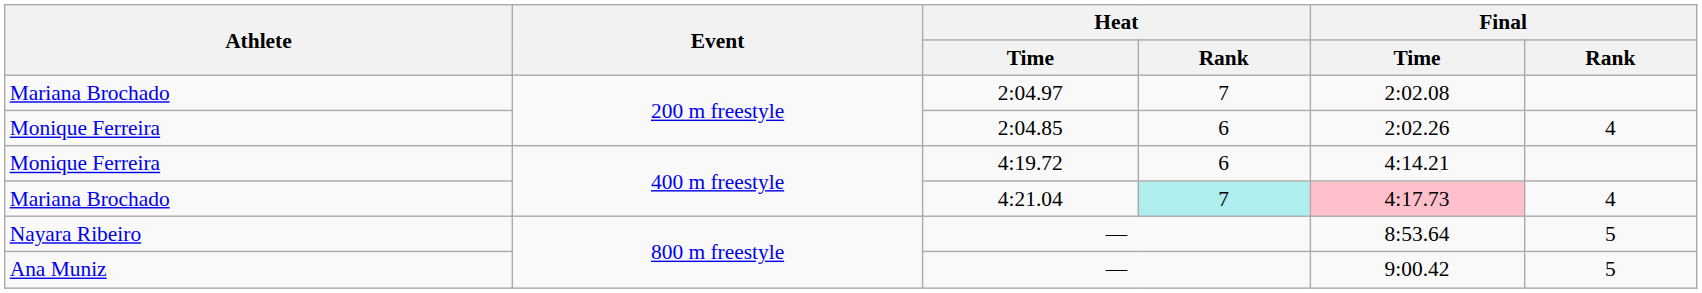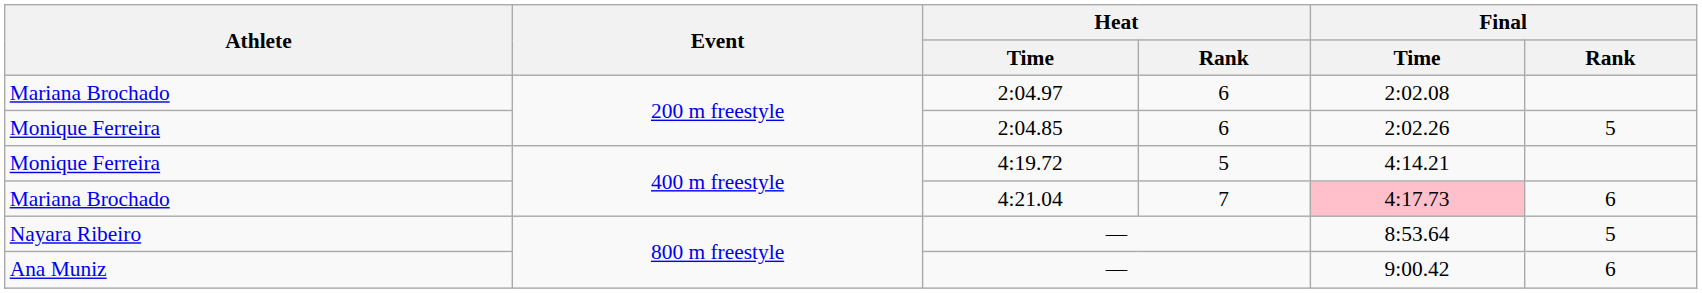 <table class=wikitable style="font-size:95%" width="95%">
 <tr>
 <th rowspan="2">Athlete</th>
 <th rowspan="2">Event</th>
 <th colspan="2">Heat</th>
 <th colspan="2">Final</th>
 </tr>
 <tr>
 <th>Time</th>
 <th>Rank</th>
 <th>Time</th>
 <th>Rank</th>
 </tr>
 <tr>
 <td width=30%><a href='#'>Mariana Brochado</a></td>
 <td rowspan=2 align=center><a href='#'>200 m freestyle</a></td>
 <td align=center>2:04.97</td>
-<td align=center>7</td>
+<td align=center>6</td>
 <td align=center>2:02.08</td>
 <td align=center></td>
 </tr>
 <tr>
 <td width=30%><a href='#'>Monique Ferreira</a></td>
 <td align=center>2:04.85</td>
 <td align=center>6</td>
 <td align=center>2:02.26</td>
-<td align=center>4</td>
+<td align=center>5</td>
 </tr>
 <tr>
 <td width=30%><a href='#'>Monique Ferreira</a></td>
 <td rowspan=2 align=center><a href='#'>400 m freestyle</a></td>
 <td align=center>4:19.72</td>
-<td align=center>6</td>
+<td align=center>5</td>
 <td align=center>4:14.21</td>
 <td align=center></td>
 </tr>
 <tr>
 <td width=30%><a href='#'>Mariana Brochado</a></td>
 <td align=center>4:21.04</td>
-<td align=center style="background: paleturquoise;">7</td>
+<td align=center>7</td>
 <td align=center style="background: pink;">4:17.73</td>
-<td align=center>4</td>
+<td align=center>6</td>
 </tr>
 <tr>
 <td width=30%><a href='#'>Nayara Ribeiro</a></td>
 <td rowspan=2 align=center><a href='#'>800 m freestyle</a></td>
 <td colspan=2 align=center>—</td>
 <td align=center>8:53.64</td>
 <td align=center>5</td>
 </tr>
 <tr>
 <td width=30%><a href='#'>Ana Muniz</a></td>
 <td colspan=2 align=center>—</td>
 <td align=center>9:00.42</td>
-<td align=center>5</td>
+<td align=center>6</td>
 </tr>
 </table>
